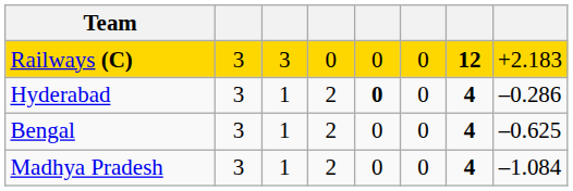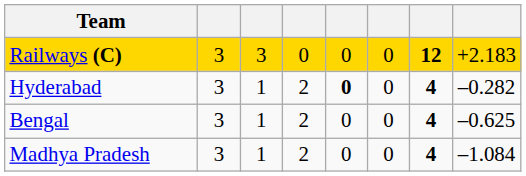 <table class="wikitable" style="text-align:center">
 <tr>
 <th style="width:140px;">Team</th>
 <th style="width:25px;"></th>
 <th style="width:25px;"></th>
 <th style="width:25px;"></th>
 <th style="width:25px;"></th>
 <th style="width:25px;"></th>
 <th style="width:25px;"></th>
 <th style="width:40px;"></th>
 </tr>
 <tr style="background:gold;">
 <td style="text-align:left"><a href='#'>Railways</a> <strong>(C)</strong></td>
 <td>3</td>
 <td>3</td>
 <td>0</td>
 <td>0</td>
 <td>0</td>
 <td><strong>12</strong></td>
 <td>+2.183</td>
 </tr>
 <tr>
 <td style="text-align:left"><a href='#'>Hyderabad</a></td>
 <td>3</td>
 <td>1</td>
 <td>2</td>
 <td><strong>0</strong></td>
 <td>0</td>
 <td><strong>4</strong></td>
-<td>–0.286</td>
+<td>–0.282</td>
 </tr>
 <tr>
 <td style="text-align:left"><a href='#'>Bengal</a></td>
 <td>3</td>
 <td>1</td>
 <td>2</td>
 <td>0</td>
 <td>0</td>
 <td><strong>4</strong></td>
 <td>–0.625</td>
 </tr>
 <tr>
 <td style="text-align:left"><a href='#'>Madhya Pradesh</a></td>
 <td>3</td>
 <td>1</td>
 <td>2</td>
 <td>0</td>
 <td>0</td>
 <td><strong>4</strong></td>
 <td>–1.084</td>
 </tr>
 </table>
